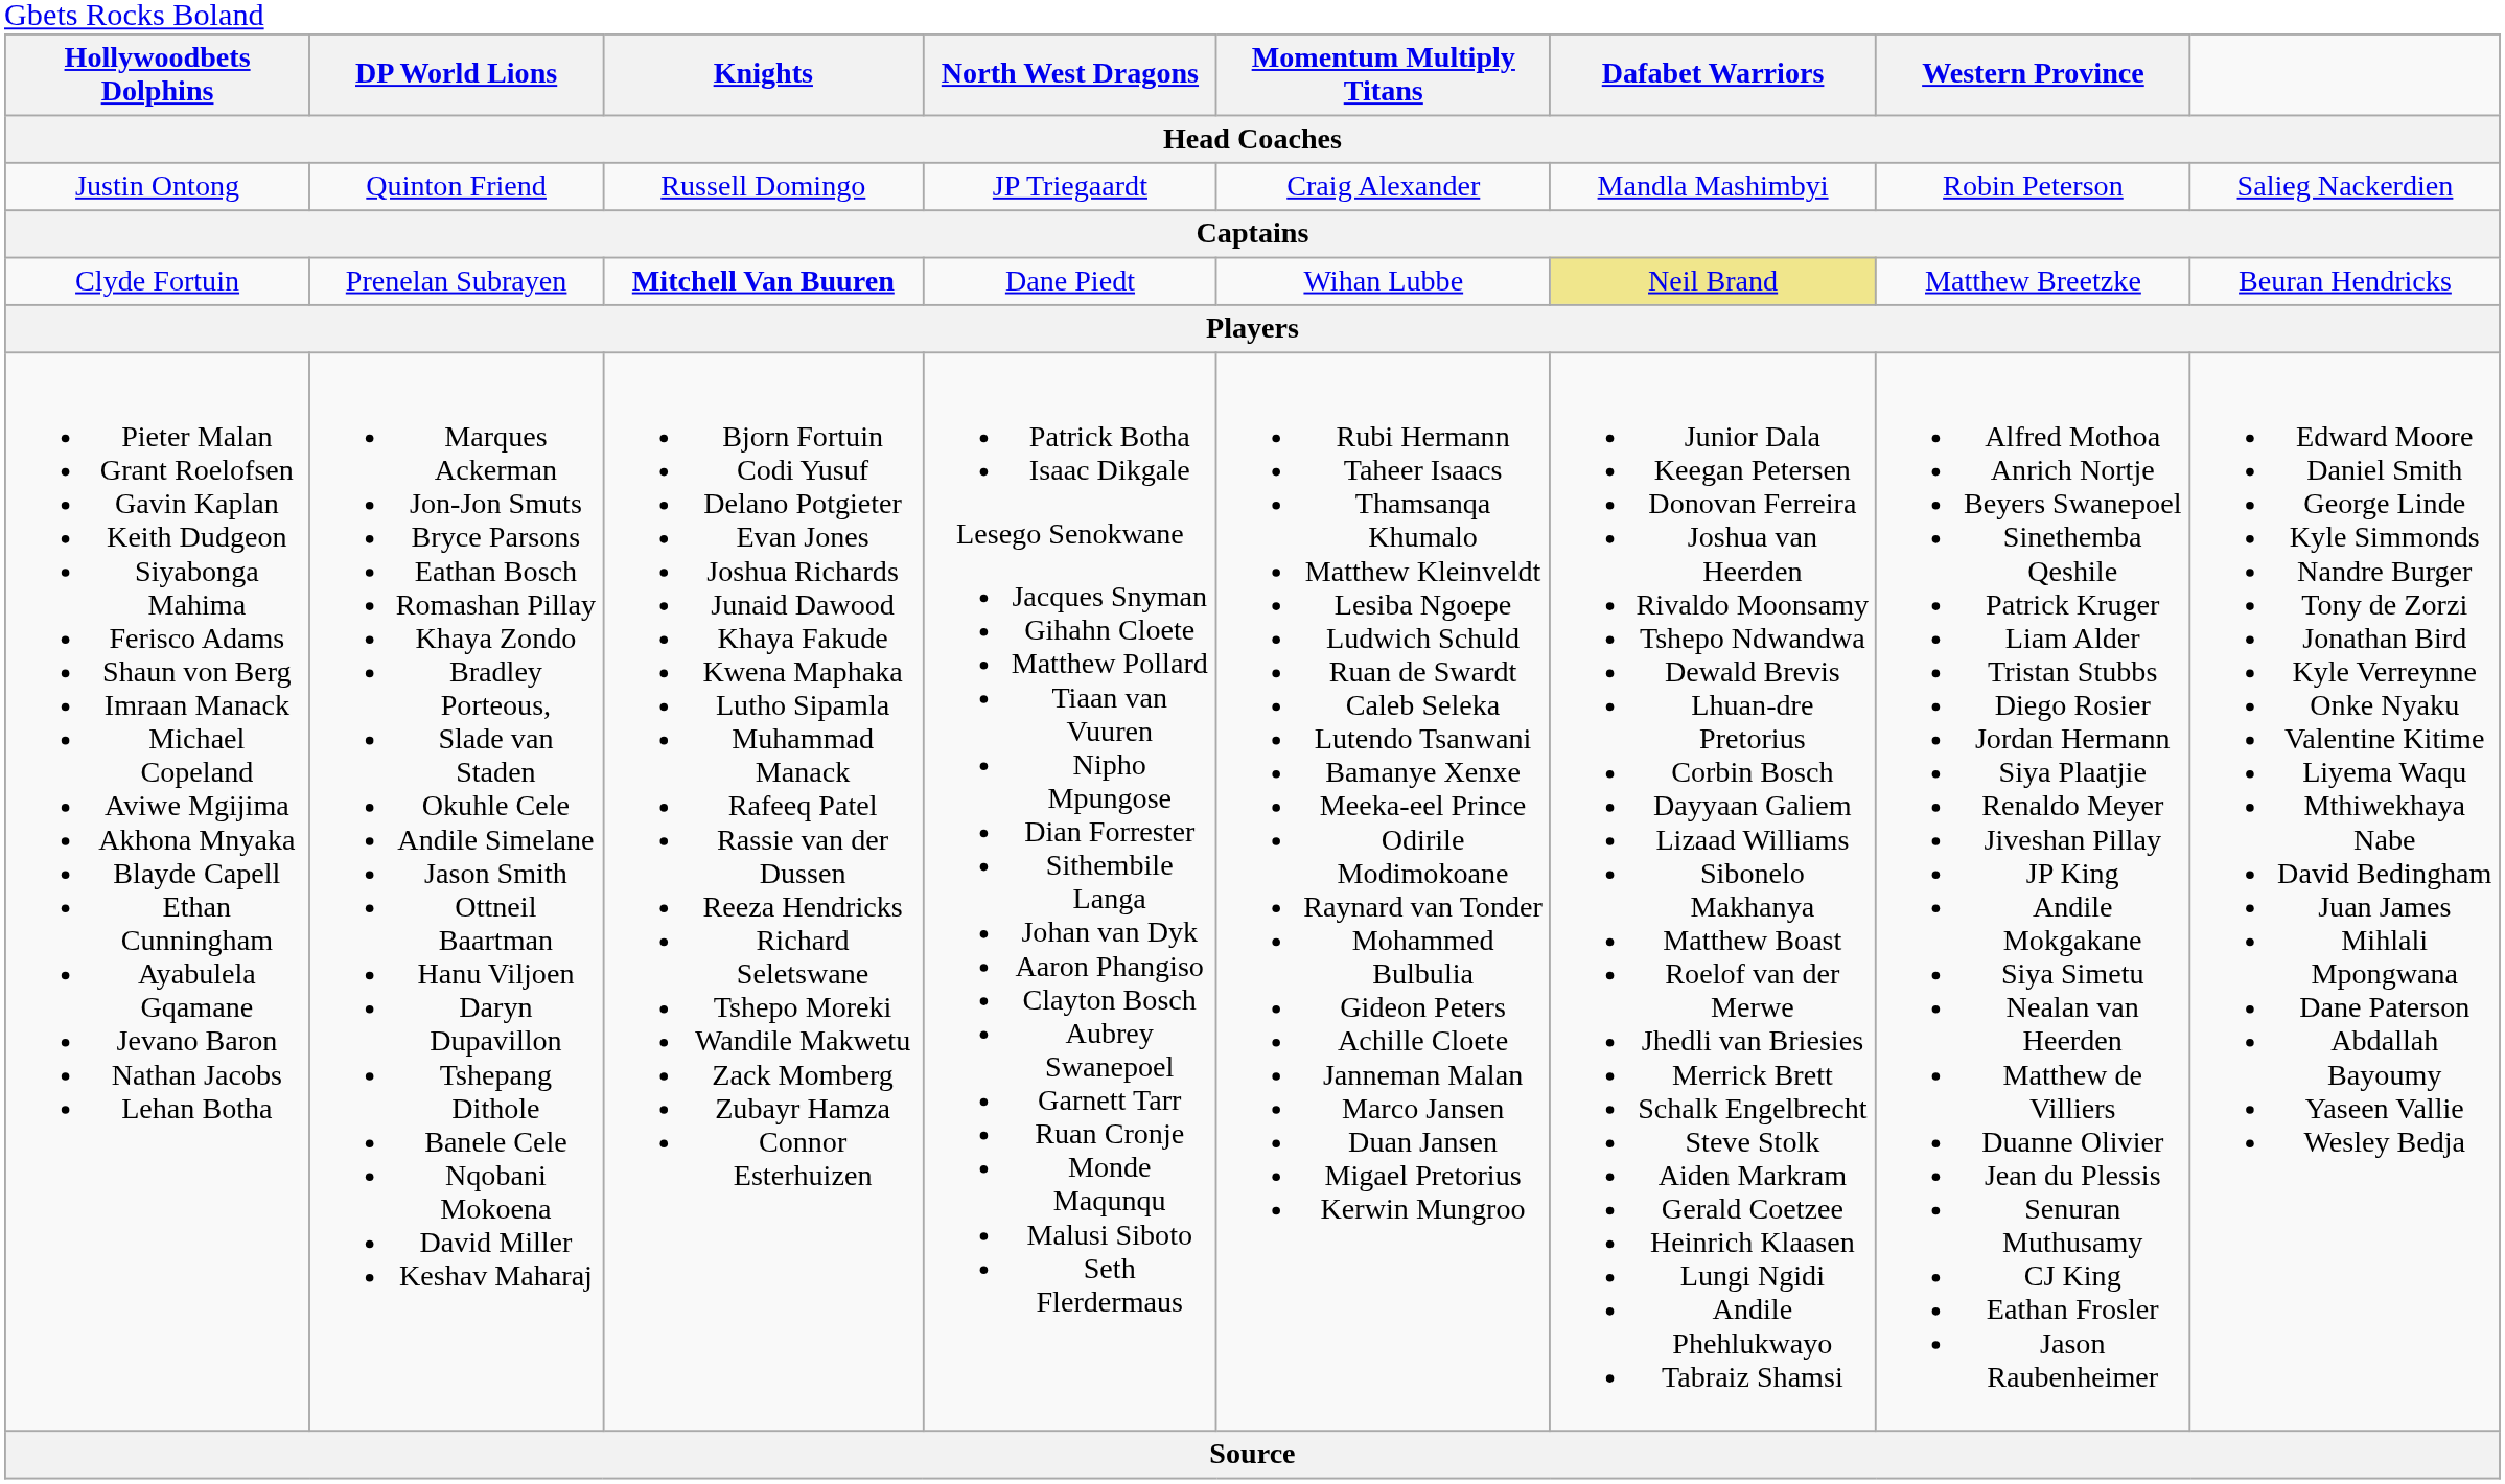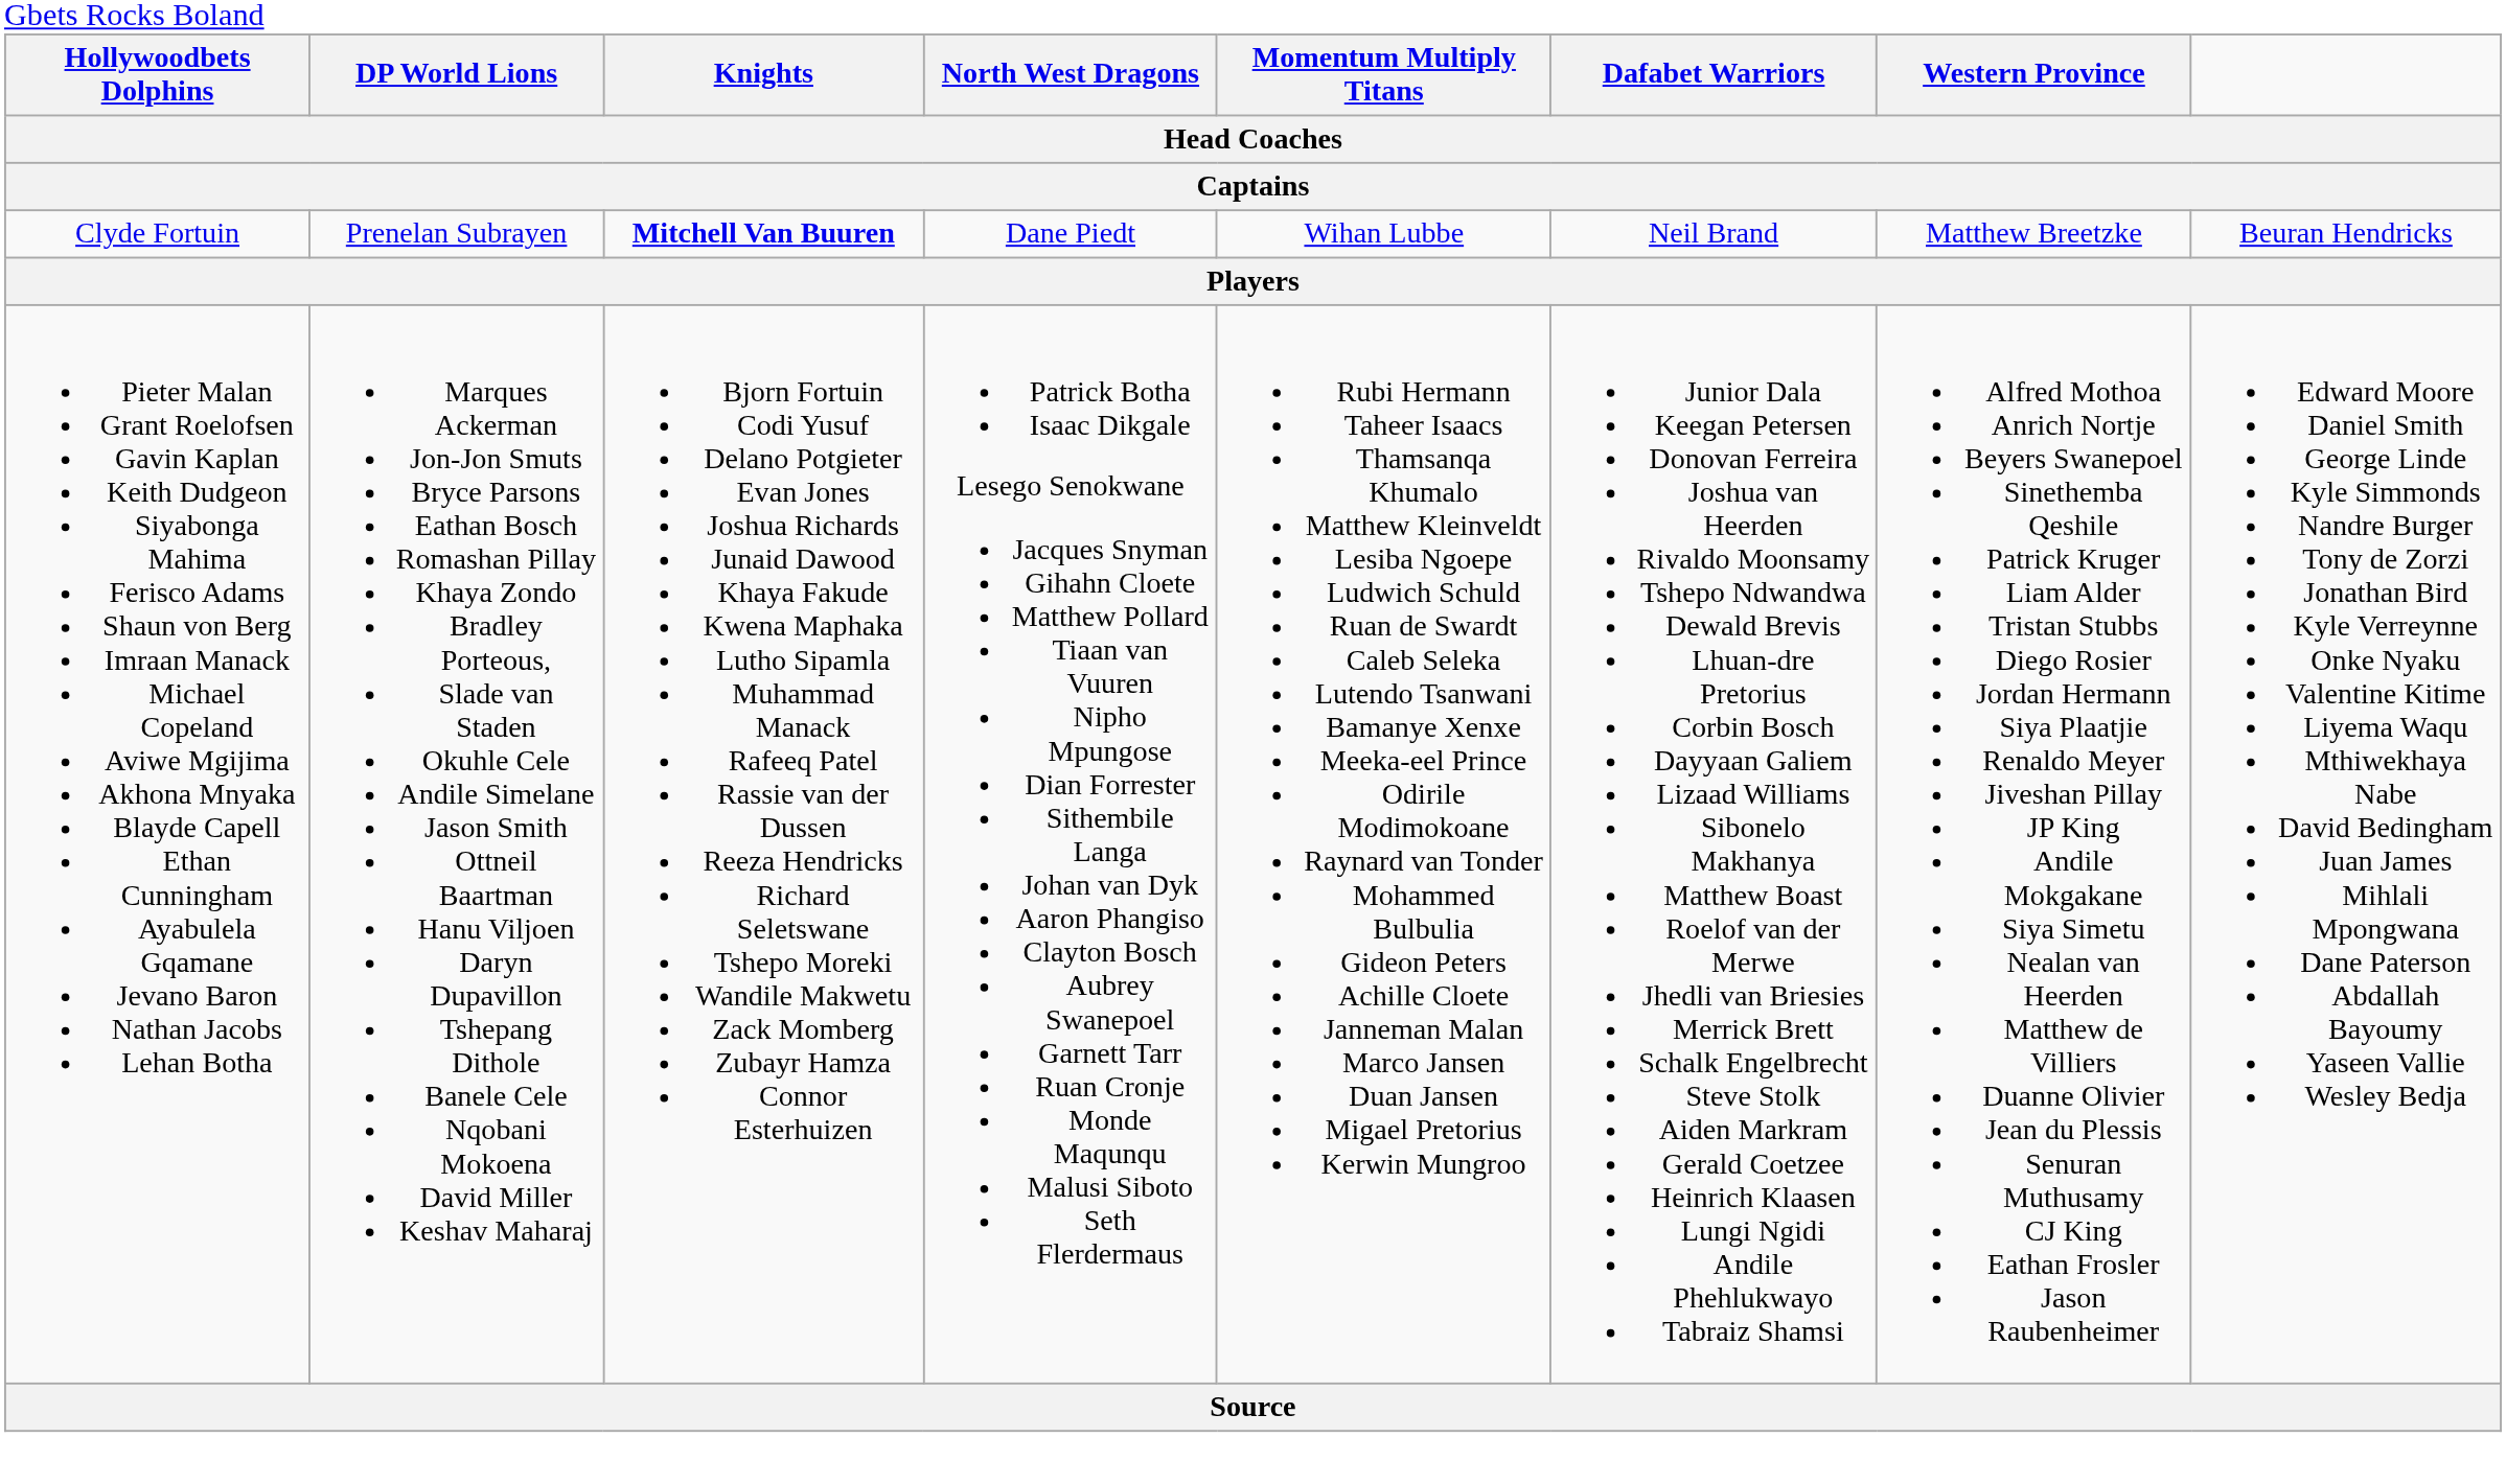 <table class="wikitable"style="text-align:center;margin:auto;font-size:93%;>
 <tr>
 <th><a href='#'>Gbets Rocks Boland</a><br></th>
 <th><a href='#'>Hollywoodbets Dolphins</a><br></th>
 <th><a href='#'>DP World Lions</a><br></th>
 <th><a href='#'>Knights</a></th>
 <th><a href='#'>North West Dragons</a><br></th>
 <th><a href='#'>Momentum Multiply Titans</a></th>
 <th><a href='#'>Dafabet Warriors</a><br></th>
 <th><a href='#'>Western Province</a></th>
 </tr>
 <tr class="sortbottom">
 <th style="text-align: center" colspan=8><strong>Head Coaches</strong></th>
 </tr>
-<tr>
-<td><a href='#'>Justin Ontong</a></td>
-<td><a href='#'>Quinton Friend</a></td>
-<td><a href='#'>Russell Domingo</a></td>
-<td><a href='#'>JP Triegaardt</a></td>
-<td><a href='#'>Craig Alexander</a></td>
-<td><a href='#'>Mandla Mashimbyi</a></td>
-<td><a href='#'>Robin Peterson</a></td>
-<td><a href='#'>Salieg Nackerdien</a></td>
-</tr>
 <tr class="sortbottom">
 <th style="text-align: center" colspan=8><strong>Captains</strong></th>
 </tr>
 <tr>
 <td><a href='#'>Clyde Fortuin</a></td>
 <td><a href='#'>Prenelan Subrayen</a></td>
 <td><strong><a href='#'>Mitchell Van Buuren</a></strong></td>
 <td><a href='#'>Dane Piedt</a></td>
 <td><a href='#'>Wihan Lubbe</a></td>
-<td style="background: khaki;"><a href='#'>Neil Brand</a></td>
+<td><a href='#'>Neil Brand</a></td>
 <td><a href='#'>Matthew Breetzke</a></td>
 <td><a href='#'>Beuran Hendricks</a></td>
 </tr>
 <tr>
 <th style="text-align: center" colspan=8><strong>Players</strong></th>
 </tr>
 <tr>
 <td valign="top"><br><ul><li>Pieter Malan</li><li>Grant Roelofsen</li><li>Gavin Kaplan</li><li>Keith Dudgeon</li><li>Siyabonga Mahima</li><li>Ferisco Adams</li><li>Shaun von Berg</li><li>Imraan Manack</li><li>Michael Copeland</li><li>Aviwe Mgijima</li><li>Akhona Mnyaka</li><li>Blayde Capell</li><li>Ethan Cunningham</li><li>Ayabulela Gqamane</li><li>Jevano Baron</li><li>Nathan Jacobs</li><li>Lehan Botha</li></ul></td>
 <td valign="top"><br><ul><li>Marques Ackerman</li><li>Jon-Jon Smuts</li><li>Bryce Parsons</li><li>Eathan Bosch</li><li>Romashan Pillay</li><li>Khaya Zondo</li><li>Bradley Porteous,</li><li>Slade van Staden</li><li>Okuhle Cele</li><li>Andile Simelane</li><li>Jason Smith</li><li>Ottneil Baartman</li><li>Hanu Viljoen</li><li>Daryn Dupavillon</li><li>Tshepang Dithole</li><li>Banele Cele</li><li>Nqobani Mokoena</li><li>David Miller</li><li>Keshav Maharaj</li></ul></td>
 <td valign="top"><br><ul><li>Bjorn Fortuin</li><li>Codi Yusuf</li><li>Delano Potgieter</li><li>Evan Jones</li><li>Joshua Richards</li><li>Junaid Dawood</li><li>Khaya Fakude</li><li>Kwena Maphaka</li><li>Lutho Sipamla</li><li>Muhammad Manack</li><li>Rafeeq Patel</li><li>Rassie van der Dussen</li><li>Reeza Hendricks</li><li>Richard Seletswane</li><li>Tshepo Moreki</li><li>Wandile Makwetu</li><li>Zack Momberg</li><li>Zubayr Hamza</li><li>Connor Esterhuizen</li></ul></td>
 <td valign="top"><br><ul><li>Patrick Botha</li><li>Isaac Dikgale</li></ul>Lesego Senokwane<ul><li>Jacques Snyman</li><li>Gihahn Cloete</li><li>Matthew Pollard</li><li>Tiaan van Vuuren</li><li>Nipho Mpungose</li><li>Dian Forrester</li><li>Sithembile Langa</li><li>Johan van Dyk</li><li>Aaron Phangiso</li><li>Clayton Bosch</li><li>Aubrey Swanepoel</li><li>Garnett Tarr</li><li>Ruan Cronje</li><li>Monde Maqunqu</li><li>Malusi Siboto</li><li>Seth Flerdermaus</li></ul></td>
 <td valign="top"><br><ul><li>Rubi Hermann</li><li>Taheer Isaacs</li><li>Thamsanqa Khumalo</li><li>Matthew Kleinveldt</li><li>Lesiba Ngoepe</li><li>Ludwich Schuld</li><li>Ruan de Swardt</li><li>Caleb Seleka</li><li>Lutendo Tsanwani</li><li>Bamanye Xenxe</li><li>Meeka-eel Prince</li><li>Odirile Modimokoane</li><li>Raynard van Tonder</li><li>Mohammed Bulbulia</li><li>Gideon Peters</li><li>Achille Cloete</li><li>Janneman Malan</li><li>Marco Jansen</li><li>Duan Jansen</li><li>Migael Pretorius</li><li>Kerwin Mungroo</li></ul></td>
 <td valign="top"><br><ul><li>Junior Dala</li><li>Keegan Petersen</li><li>Donovan Ferreira</li><li>Joshua van Heerden</li><li>Rivaldo Moonsamy</li><li>Tshepo Ndwandwa</li><li>Dewald Brevis</li><li>Lhuan-dre Pretorius</li><li>Corbin Bosch</li><li>Dayyaan Galiem</li><li>Lizaad Williams</li><li>Sibonelo Makhanya</li><li>Matthew Boast</li><li>Roelof van der Merwe</li><li>Jhedli van Briesies</li><li>Merrick Brett</li><li>Schalk Engelbrecht</li><li>Steve Stolk</li><li>Aiden Markram</li><li>Gerald Coetzee</li><li>Heinrich Klaasen</li><li>Lungi Ngidi</li><li>Andile Phehlukwayo</li><li>Tabraiz Shamsi</li></ul></td>
 <td valign="top"><br><ul><li>Alfred Mothoa</li><li>Anrich Nortje</li><li>Beyers Swanepoel</li><li>Sinethemba Qeshile</li><li>Patrick Kruger</li><li>Liam Alder</li><li>Tristan Stubbs</li><li>Diego Rosier</li><li>Jordan Hermann</li><li>Siya Plaatjie</li><li>Renaldo Meyer</li><li>Jiveshan Pillay</li><li>JP King</li><li>Andile Mokgakane</li><li>Siya Simetu</li><li>Nealan van Heerden</li><li>Matthew de Villiers</li><li>Duanne Olivier</li><li>Jean du Plessis</li><li>Senuran Muthusamy</li><li>CJ King</li><li>Eathan Frosler</li><li>Jason Raubenheimer</li></ul></td>
 <td valign="top"><br><ul><li>Edward Moore</li><li>Daniel Smith</li><li>George Linde</li><li>Kyle Simmonds</li><li>Nandre Burger</li><li>Tony de Zorzi</li><li>Jonathan Bird</li><li>Kyle Verreynne</li><li>Onke Nyaku</li><li>Valentine Kitime</li><li>Liyema Waqu</li><li>Mthiwekhaya Nabe</li><li>David Bedingham</li><li>Juan James</li><li>Mihlali Mpongwana</li><li>Dane Paterson</li><li>Abdallah Bayoumy</li><li>Yaseen Vallie</li><li>Wesley Bedja</li></ul></td>
 </tr>
 <tr>
 <th style="text-align: center" colspan=8><strong>Source</strong> </th>
 </tr>
 </table>
